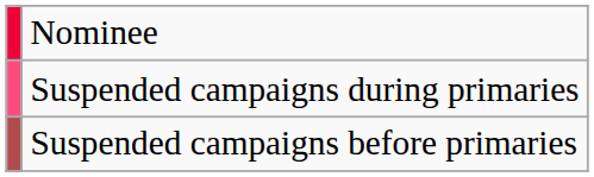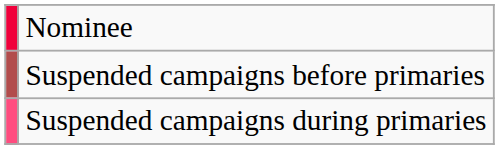 <table class="wikitable"  style="margin:10px">
 <tr>
 <td style="background:#F0003B;"></td>
 <td>Nominee</td>
 </tr>
 <tr>
+<td style="background:#b24c4c;"></td>
+<td>Suspended campaigns before primaries</td>
+</tr>
+<tr>
 <td style="background:#ff4c7f;"></td>
 <td>Suspended campaigns during primaries</td>
 </tr>
-<tr>
-<td style="background:#b24c4c;"></td>
-<td>Suspended campaigns before primaries</td>
-</tr>
 </table>
